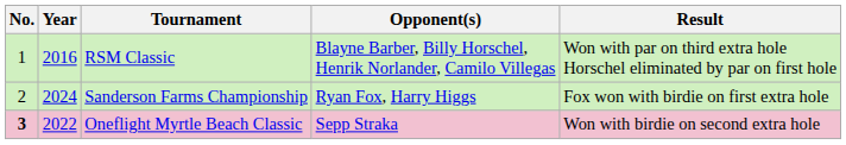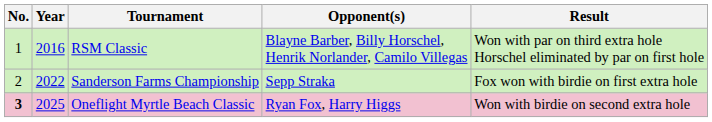 <table class="wikitable" style="font-size:95%;">
 <tr>
 <th>No.</th>
 <th>Year</th>
 <th>Tournament</th>
 <th>Opponent(s)</th>
 <th>Result</th>
 </tr>
 <tr style="background:#D0F0C0;">
 <td align=center>1</td>
 <td><a href='#'>2016</a></td>
 <td><a href='#'>RSM Classic</a></td>
 <td> <a href='#'>Blayne Barber</a>,  <a href='#'>Billy Horschel</a>,<br> <a href='#'>Henrik Norlander</a>,  <a href='#'>Camilo Villegas</a></td>
 <td>Won with par on third extra hole<br>Horschel eliminated by par on first hole</td>
 </tr>
 <tr style="background:#D0F0C0;">
 <td align=center>2</td>
-<td><a href='#'>2024</a></td>
+<td><a href='#'>2022</a></td>
 <td><a href='#'>Sanderson Farms Championship</a></td>
-<td> <a href='#'>Ryan Fox</a>,  <a href='#'>Harry Higgs</a></td>
+<td> <a href='#'>Sepp Straka</a></td>
 <td>Fox won with birdie on first extra hole</td>
 </tr>
 <tr style="background:#F2C1D1;">
 <td align=center><strong>3</strong></td>
-<td><a href='#'>2022</a></td>
+<td><a href='#'>2025</a></td>
 <td><a href='#'>Oneflight Myrtle Beach Classic</a></td>
-<td> <a href='#'>Sepp Straka</a></td>
+<td> <a href='#'>Ryan Fox</a>,  <a href='#'>Harry Higgs</a></td>
 <td>Won with birdie on second extra hole</td>
 </tr>
 </table>
